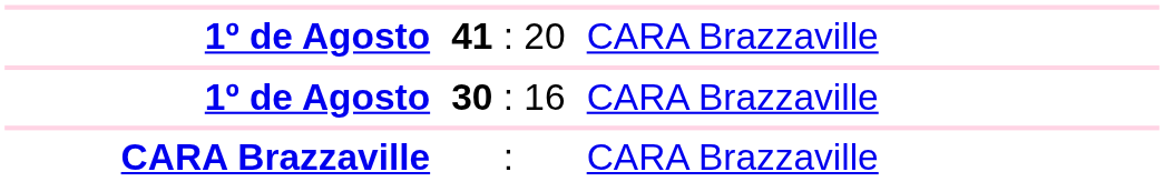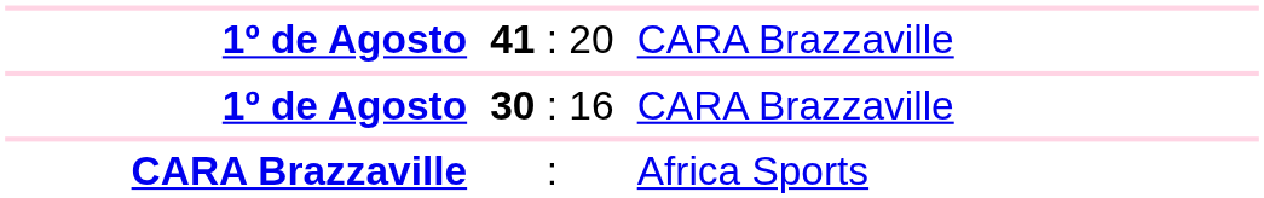 <table style="text-align:center" width=500>
 <tr>
 <th width=30%></th>
 <th width=10%></th>
 <th width=30%></th>
 <th width=10%></th>
 </tr>
 <tr align="left" bgcolor=#ffd4e4>
 <td colspan=4></td>
 </tr>
 <tr>
 <td align="right"><strong><a href='#'>1º de Agosto</a></strong> </td>
 <td><strong>41</strong> : 20</td>
 <td align=left> <a href='#'>CARA Brazzaville</a></td>
 </tr>
 <tr align="left" bgcolor=#ffd4e4>
 <td colspan=4></td>
 </tr>
 <tr>
 <td align="right"><strong><a href='#'>1º de Agosto</a></strong> </td>
 <td><strong>30</strong> : 16</td>
 <td align=left> <a href='#'>CARA Brazzaville</a></td>
 </tr>
 <tr align="left" bgcolor=#ffd4e4>
 <td colspan=4></td>
 </tr>
 <tr>
 <td align="right"><strong><a href='#'>CARA Brazzaville</a></strong> </td>
 <td>:</td>
-<td align=left> <a href='#'>CARA Brazzaville</a></td>
+<td align=left> <a href='#'>Africa Sports</a></td>
 </tr>
 </table>
